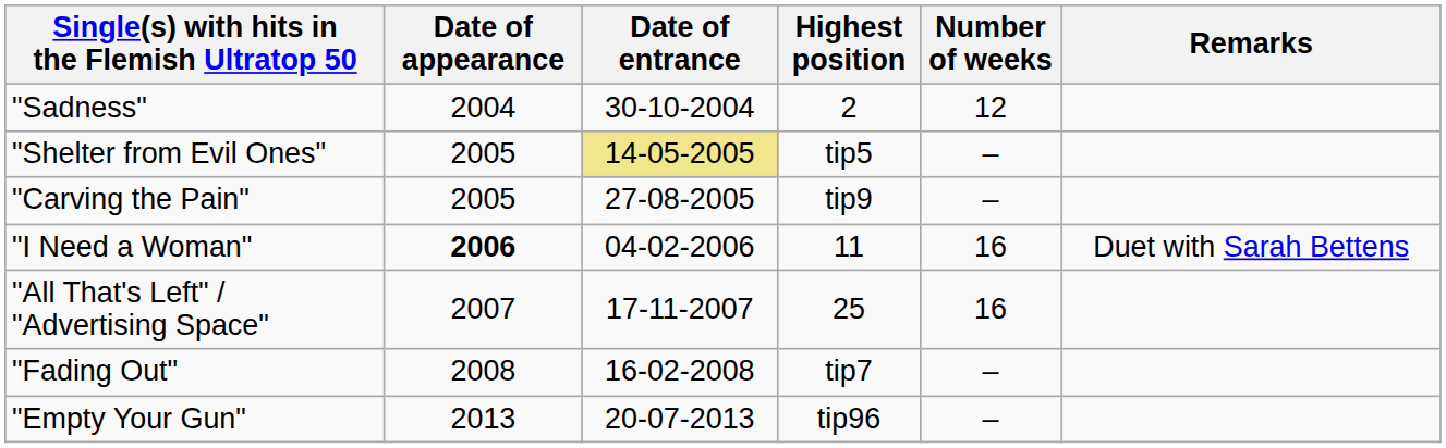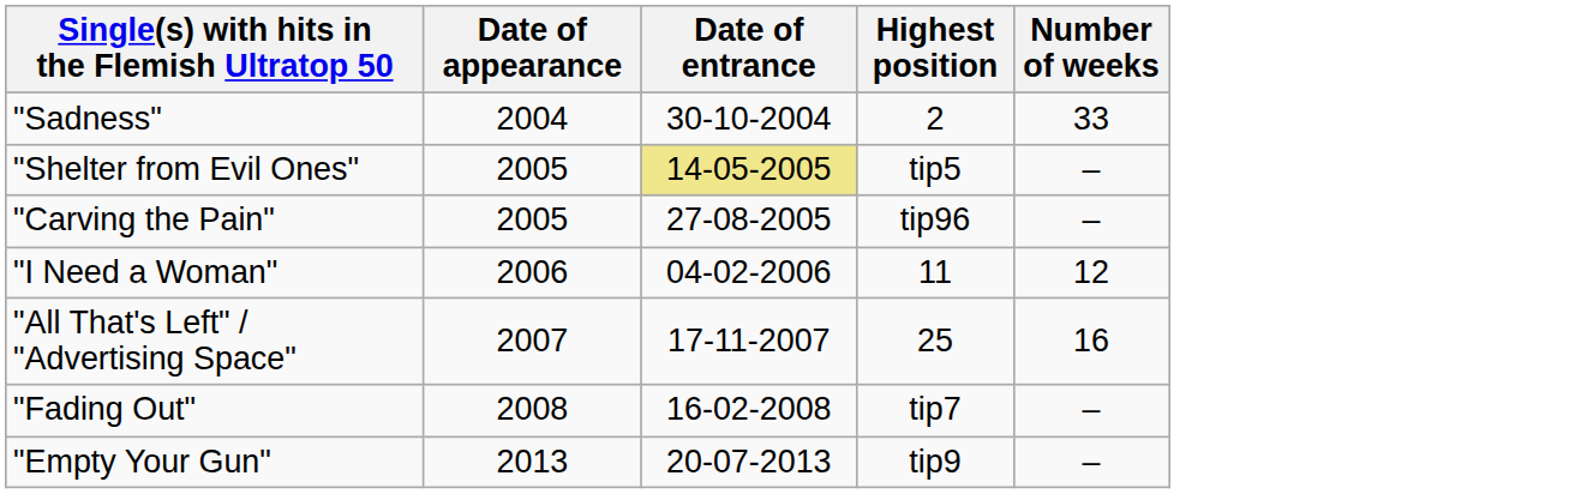 <table class="wikitable" style="text-align: center">
 <tr>
 <th style="width:200px;"><a href='#'>Single</a>(s) with hits in<br> the Flemish <a href='#'>Ultratop 50</a></th>
 <th style="width:100px;">Date of<br>appearance</th>
 <th style="width:100px;">Date of<br>entrance</th>
 <th style="width:70px;">Highest<br>position</th>
 <th style="width:70px;">Number<br>of weeks</th>
-<th style="width:200px;">Remarks</th>
 </tr>
 <tr>
 <td align="left">"Sadness"</td>
 <td>2004</td>
 <td>30-10-2004</td>
 <td>2</td>
-<td>12</td>
-<td></td>
+<td>33</td>
 </tr>
 <tr>
 <td align="left">"Shelter from Evil Ones"</td>
 <td>2005</td>
 <td style="background: khaki;">14-05-2005</td>
 <td>tip5</td>
 <td>–</td>
-<td></td>
 </tr>
 <tr>
 <td align="left">"Carving the Pain"</td>
 <td>2005</td>
 <td>27-08-2005</td>
-<td>tip9</td>
+<td>tip96</td>
 <td>–</td>
-<td></td>
 </tr>
 <tr>
 <td align="left">"I Need a Woman"</td>
-<td><strong>2006</strong></td>
+<td>2006</td>
 <td>04-02-2006</td>
 <td>11</td>
-<td>16</td>
-<td>Duet with <a href='#'>Sarah Bettens</a></td>
+<td>12</td>
 </tr>
 <tr>
 <td align="left">"All That's Left" / "Advertising Space"</td>
 <td>2007</td>
 <td>17-11-2007</td>
 <td>25</td>
 <td>16</td>
-<td></td>
 </tr>
 <tr>
 <td align="left">"Fading Out"</td>
 <td>2008</td>
 <td>16-02-2008</td>
 <td>tip7</td>
 <td>–</td>
-<td></td>
 </tr>
 <tr>
 <td align="left">"Empty Your Gun"</td>
 <td>2013</td>
 <td>20-07-2013</td>
-<td>tip96</td>
+<td>tip9</td>
 <td>–</td>
-<td></td>
 </tr>
 </table>
